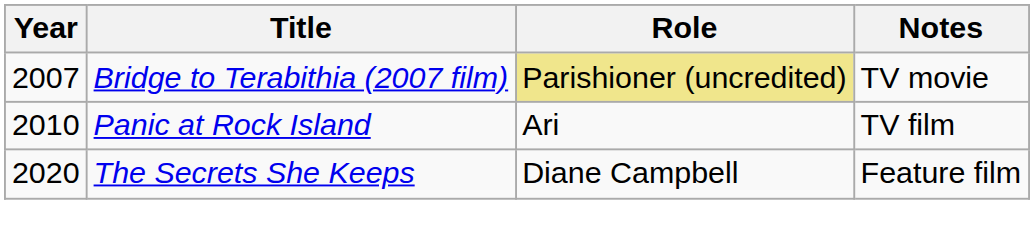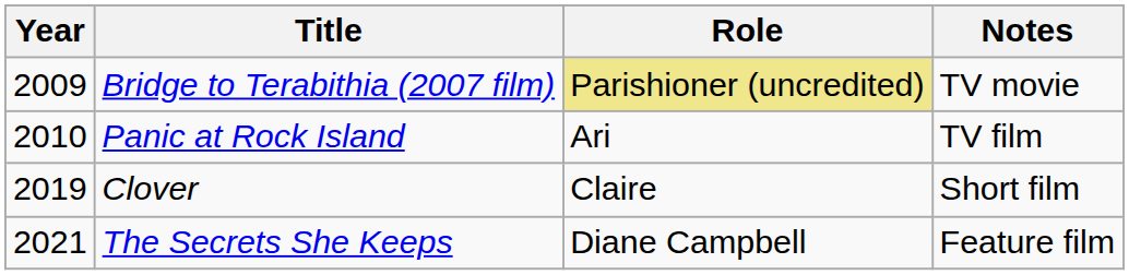 <table class="wikitable">
 <tr>
 <th>Year</th>
 <th>Title</th>
 <th>Role</th>
 <th>Notes</th>
 </tr>
 <tr>
-<td>2007</td>
+<td>2009</td>
 <td><em><a href='#'>Bridge to Terabithia (2007 film)</a></em></td>
 <td style="background: khaki;">Parishioner (uncredited)</td>
 <td>TV movie</td>
 </tr>
 <tr>
 <td>2010</td>
 <td><em><a href='#'>Panic at Rock Island</a></em></td>
 <td>Ari</td>
 <td>TV film</td>
 </tr>
 <tr>
-<td>2020</td>
+<td>2019</td>
+<td><em>Clover</em></td>
+<td>Claire</td>
+<td>Short film</td>
+</tr>
+<tr>
+<td>2021</td>
 <td><em><a href='#'>The Secrets She Keeps</a></em></td>
 <td>Diane Campbell</td>
 <td>Feature film</td>
 </tr>
 </table>
